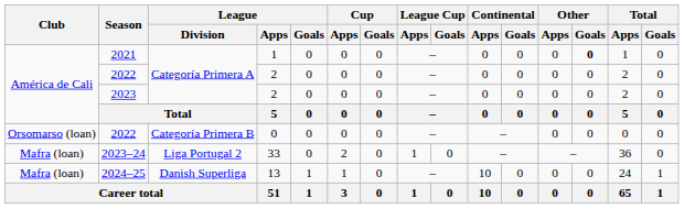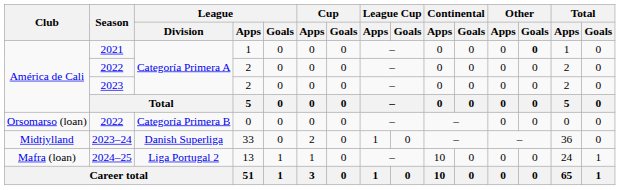 <table class=wikitable style=text-align:center>
 <tr>
 <th rowspan="2">Club</th>
 <th rowspan="2">Season</th>
 <th colspan="3">League</th>
 <th colspan="2">Cup</th>
 <th colspan="2">League Cup</th>
 <th colspan="2">Continental</th>
 <th colspan="2">Other</th>
 <th colspan="2">Total</th>
 </tr>
 <tr>
 <th>Division</th>
 <th>Apps</th>
 <th>Goals</th>
 <th>Apps</th>
 <th>Goals</th>
 <th>Apps</th>
 <th>Goals</th>
 <th>Apps</th>
 <th>Goals</th>
 <th>Apps</th>
 <th>Goals</th>
 <th>Apps</th>
 <th>Goals</th>
 </tr>
 <tr>
 <td rowspan="4"><a href='#'>América de Cali</a></td>
 <td><a href='#'>2021</a></td>
 <td rowspan="3"><a href='#'>Categoría Primera A</a></td>
 <td>1</td>
 <td>0</td>
 <td>0</td>
 <td>0</td>
 <td colspan="2">–</td>
 <td>0</td>
 <td>0</td>
 <td>0</td>
 <td><strong>0</strong></td>
 <td>1</td>
 <td>0</td>
 </tr>
 <tr>
 <td><a href='#'>2022</a></td>
 <td>2</td>
 <td>0</td>
 <td>0</td>
 <td>0</td>
 <td colspan="2">–</td>
 <td>0</td>
 <td>0</td>
 <td>0</td>
 <td>0</td>
 <td>2</td>
 <td>0</td>
 </tr>
 <tr>
 <td><a href='#'>2023</a></td>
 <td>2</td>
 <td>0</td>
 <td>0</td>
 <td>0</td>
 <td colspan="2">–</td>
 <td>0</td>
 <td>0</td>
 <td>0</td>
 <td>0</td>
 <td>2</td>
 <td>0</td>
 </tr>
 <tr>
 <th colspan="2"><strong>Total</strong></th>
 <th>5</th>
 <th>0</th>
 <th>0</th>
 <th>0</th>
 <th colspan="2">–</th>
 <th>0</th>
 <th>0</th>
 <th>0</th>
 <th>0</th>
 <th>5</th>
 <th>0</th>
 </tr>
 <tr>
 <td><a href='#'>Orsomarso</a> (loan)</td>
 <td><a href='#'>2022</a></td>
 <td><a href='#'>Categoría Primera B</a></td>
 <td>0</td>
 <td>0</td>
 <td>0</td>
 <td>0</td>
 <td colspan="2">–</td>
 <td colspan="2">–</td>
 <td>0</td>
 <td>0</td>
 <td>0</td>
 <td>0</td>
 </tr>
 <tr>
-<td><a href='#'>Mafra</a> (loan)</td>
+<td><a href='#'>Midtjylland</a></td>
 <td><a href='#'>2023–24</a></td>
-<td><a href='#'>Liga Portugal 2</a></td>
+<td><a href='#'>Danish Superliga</a></td>
 <td>33</td>
 <td>0</td>
 <td>2</td>
 <td>0</td>
 <td>1</td>
 <td>0</td>
 <td colspan="2">–</td>
 <td colspan="2">–</td>
 <td>36</td>
 <td>0</td>
 </tr>
 <tr>
 <td><a href='#'>Mafra</a> (loan)</td>
 <td><a href='#'>2024–25</a></td>
-<td><a href='#'>Danish Superliga</a></td>
+<td><a href='#'>Liga Portugal 2</a></td>
 <td>13</td>
 <td>1</td>
 <td>1</td>
 <td>0</td>
 <td colspan="2">–</td>
 <td>10</td>
 <td>0</td>
 <td>0</td>
 <td>0</td>
 <td>24</td>
 <td>1</td>
 </tr>
 <tr>
 <th colspan="3"><strong>Career total</strong></th>
 <th>51</th>
 <th>1</th>
 <th>3</th>
 <th>0</th>
 <th>1</th>
 <th>0</th>
 <th>10</th>
 <th>0</th>
 <th>0</th>
 <th>0</th>
 <th>65</th>
 <th>1</th>
 </tr>
 </table>
